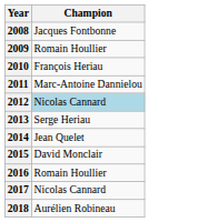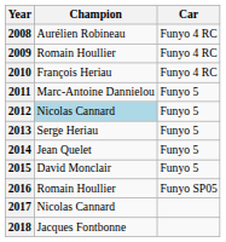 <table class="wikitable" style="font-size:85%">
 <tr>
 <th>Year</th>
 <th>Champion</th>
+<th>Car</th>
 </tr>
 <tr>
 <th>2008</th>
-<td> Jacques Fontbonne</td>
+<td> Aurélien Robineau</td>
+<td>Funyo 4 RC</td>
 </tr>
 <tr>
 <th>2009</th>
 <td> Romain Houllier</td>
+<td>Funyo 4 RC</td>
 </tr>
 <tr>
 <th>2010</th>
 <td> François Heriau</td>
+<td>Funyo 4 RC</td>
 </tr>
 <tr>
 <th>2011</th>
 <td> Marc-Antoine Dannielou</td>
+<td>Funyo 5</td>
 </tr>
 <tr>
 <th>2012</th>
 <td style="background: lightblue;"> Nicolas Cannard</td>
+<td>Funyo 5</td>
 </tr>
 <tr>
 <th>2013</th>
 <td> Serge Heriau</td>
+<td>Funyo 5</td>
 </tr>
 <tr>
 <th>2014</th>
 <td> Jean Quelet</td>
+<td>Funyo 5</td>
 </tr>
 <tr>
 <th>2015</th>
 <td> David Monclair</td>
+<td>Funyo 5</td>
 </tr>
 <tr>
 <th>2016</th>
 <td> Romain Houllier</td>
+<td>Funyo SP05</td>
 </tr>
 <tr>
 <th>2017</th>
 <td> Nicolas Cannard</td>
+<td></td>
 </tr>
 <tr>
 <th>2018</th>
-<td> Aurélien Robineau</td>
+<td> Jacques Fontbonne</td>
+<td></td>
 </tr>
 </table>
